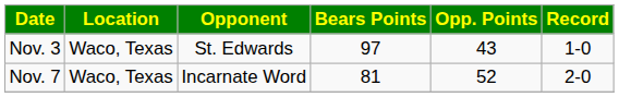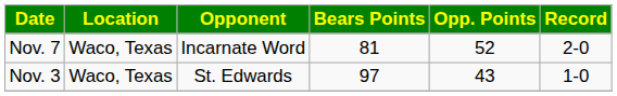 <table class="wikitable" style="text-align:center">
 <tr>
 <th style="background:green;color:yellow;">Date</th>
 <th style="background:green;color:yellow;">Location</th>
 <th style="background:green;color:yellow;">Opponent</th>
 <th style="background:green;color:yellow;">Bears Points</th>
 <th style="background:green;color:yellow;">Opp. Points</th>
 <th style="background:green;color:yellow;">Record</th>
 </tr>
 <tr>
+<td>Nov. 7</td>
+<td>Waco, Texas</td>
+<td>Incarnate Word</td>
+<td>81</td>
+<td>52</td>
+<td>2-0</td>
+</tr>
+<tr>
 <td>Nov. 3</td>
 <td>Waco, Texas</td>
 <td>St. Edwards</td>
 <td>97</td>
 <td>43</td>
 <td>1-0</td>
 </tr>
 <tr>
-<td>Nov. 7</td>
-<td>Waco, Texas</td>
-<td>Incarnate Word</td>
-<td>81</td>
-<td>52</td>
-<td>2-0</td>
-</tr>
-<tr>
 </tr>
 </table>
